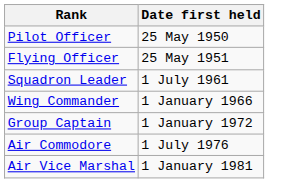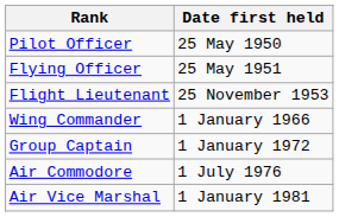 <table class="wikitable" border="1">
 <tr>
 <th>Rank</th>
 <th>Date first held</th>
 </tr>
 <tr>
 <td><a href='#'>Pilot Officer</a></td>
 <td>25 May 1950 </td>
 </tr>
 <tr>
 <td><a href='#'>Flying Officer</a></td>
 <td>25 May 1951 </td>
 </tr>
 <tr>
-<td><a href='#'>Squadron Leader</a></td>
-<td>1 July 1961 </td>
+<td><a href='#'>Flight Lieutenant</a></td>
+<td>25 November 1953 </td>
 </tr>
 <tr>
 <td><a href='#'>Wing Commander</a></td>
 <td>1 January 1966 </td>
 </tr>
 <tr>
 <td><a href='#'>Group Captain</a></td>
 <td>1 January 1972 </td>
 </tr>
 <tr>
 <td><a href='#'>Air Commodore</a></td>
 <td>1 July 1976 </td>
 </tr>
 <tr>
 <td><a href='#'>Air Vice Marshal</a></td>
 <td>1 January 1981 </td>
 </tr>
 </table>
